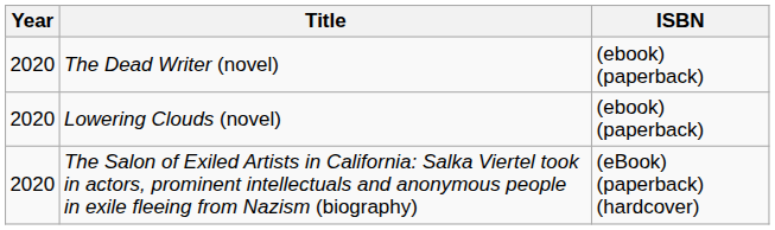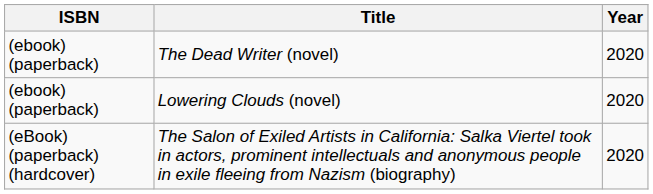 <table class="wikitable sortable">
 <tr style="text-align:center;">
+<th>ISBN</th>
+<th>Title</th>
 <th>Year</th>
-<th>Title</th>
-<th>ISBN</th>
 </tr>
 <tr>
+<td> (ebook)  (paperback)</td>
+<td><em>The Dead Writer</em> (novel)</td>
 <td>2020</td>
-<td><em>The Dead Writer</em> (novel)</td>
-<td> (ebook)  (paperback)</td>
 </tr>
 <tr>
+<td> (ebook)  (paperback)</td>
+<td><em>Lowering Clouds</em> (novel)</td>
 <td>2020</td>
-<td><em>Lowering Clouds</em> (novel)</td>
-<td> (ebook)  (paperback)</td>
 </tr>
 <tr>
+<td> (eBook)  (paperback)  (hardcover)</td>
+<td><em>The Salon of Exiled Artists in California: Salka Viertel took in actors, prominent intellectuals and anonymous people in exile fleeing from Nazism</em> (biography)</td>
 <td>2020</td>
-<td><em>The Salon of Exiled Artists in California: Salka Viertel took in actors, prominent intellectuals and anonymous people in exile fleeing from Nazism</em> (biography)</td>
-<td> (eBook)  (paperback)  (hardcover)</td>
 </tr>
 </table>
